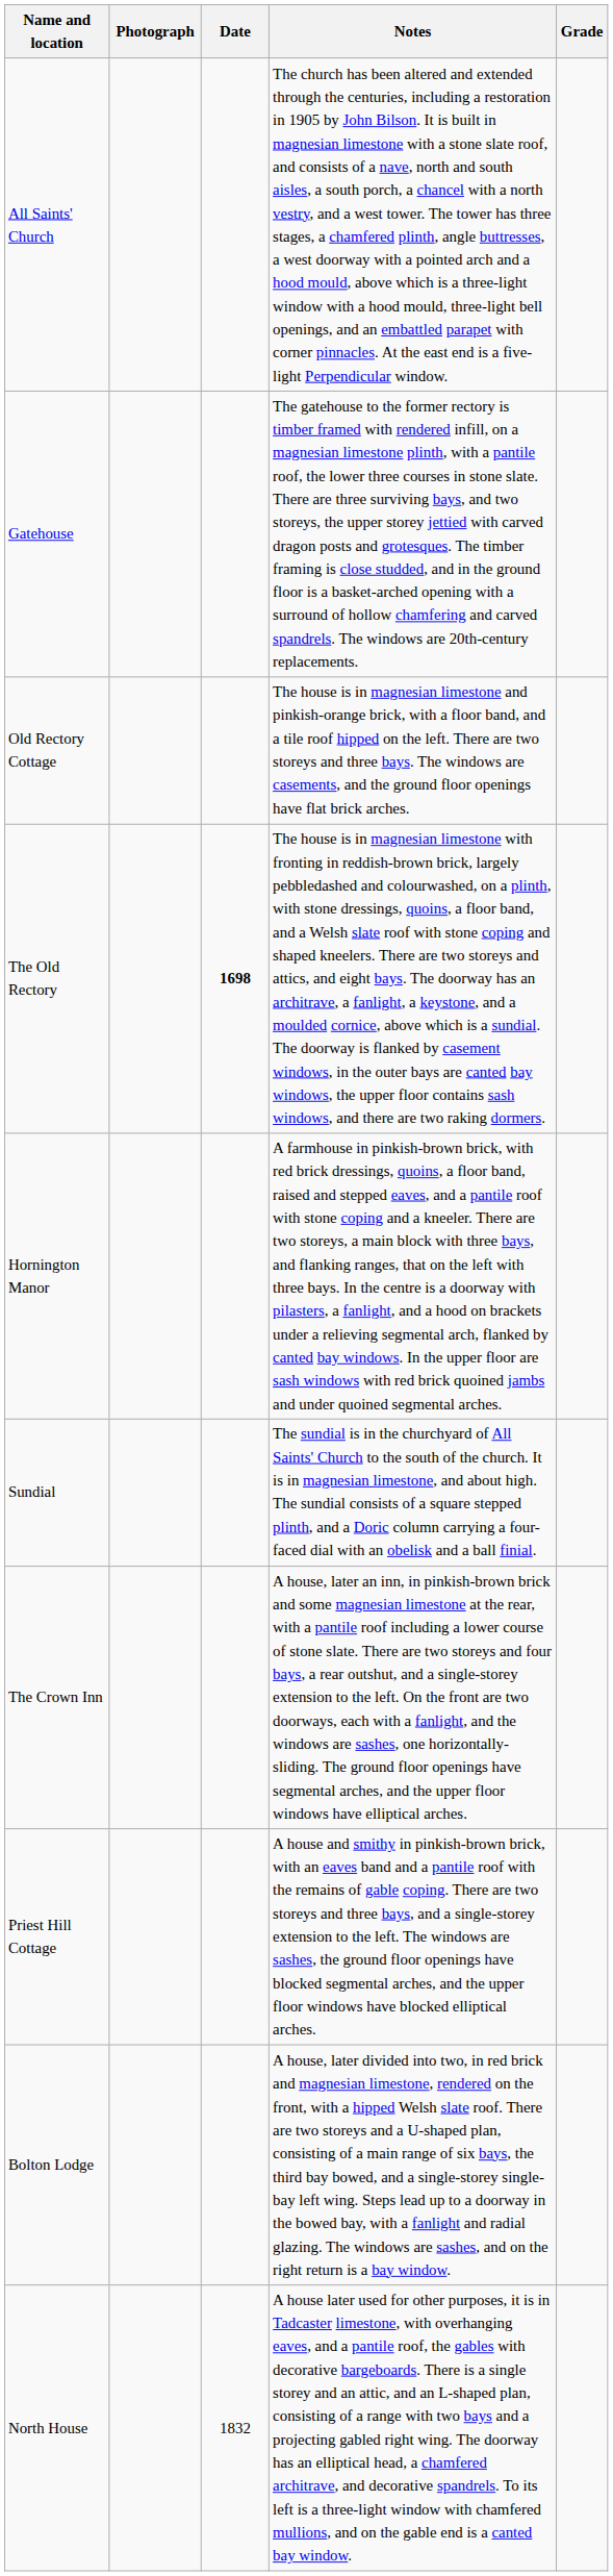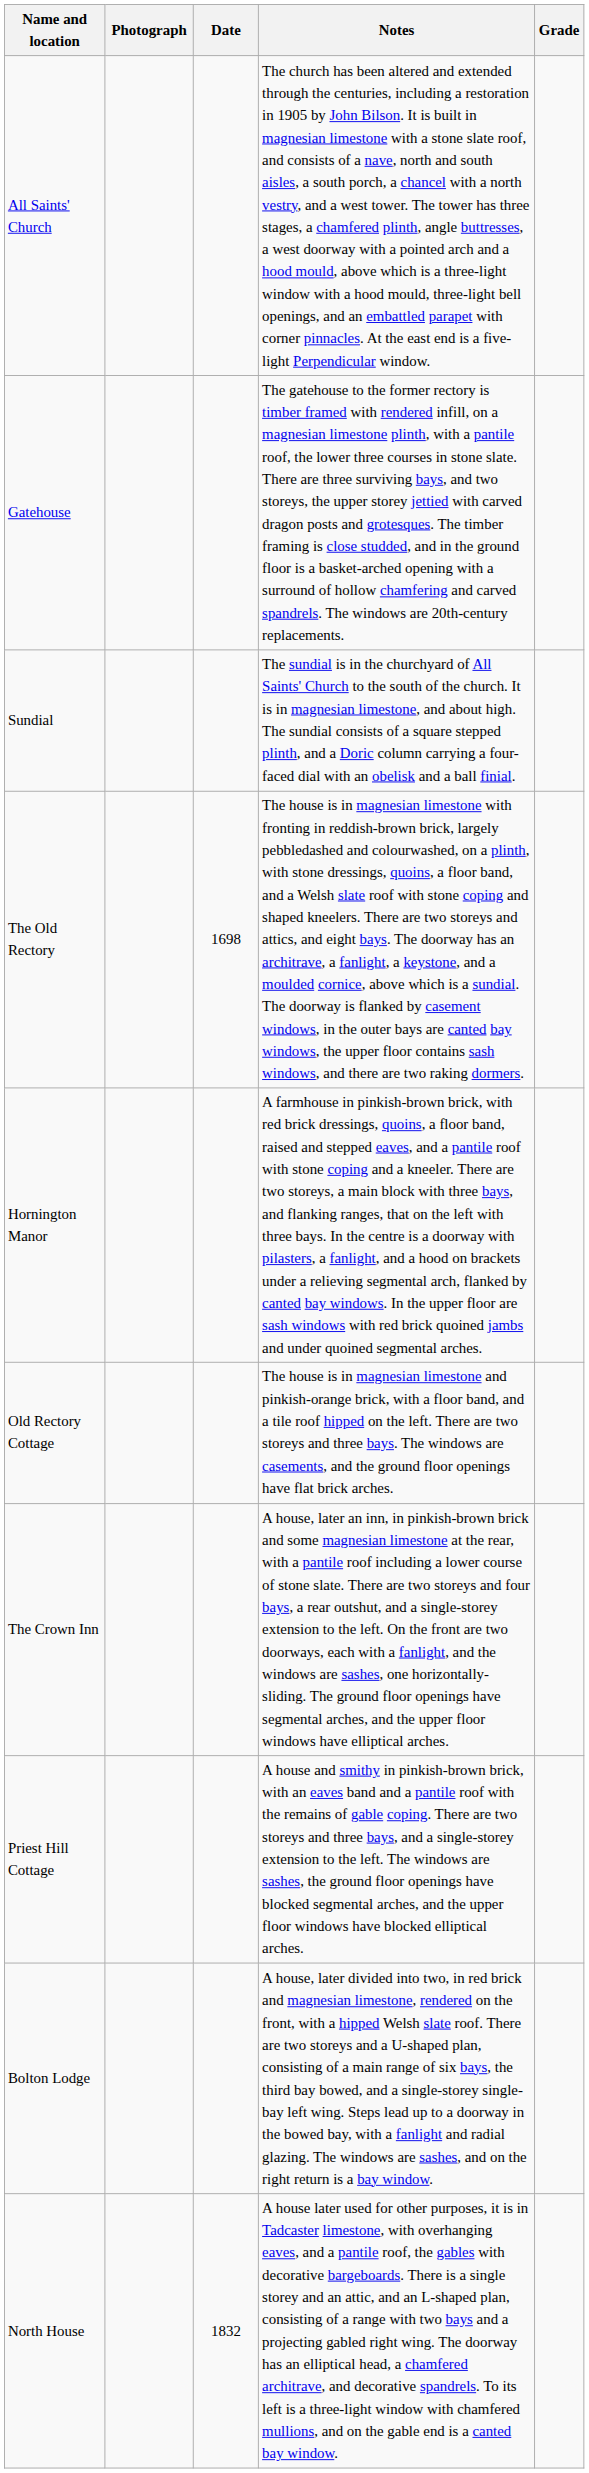 <table class="wikitable sortable plainrowheaders" style="width:100%; border:0px; text-align:left; line-height:150%">
 <tr>
 <th scope="col"  style="width:150px">Name and location</th>
 <th scope="col"  style="width:100px" class="unsortable">Photograph</th>
 <th scope="col"  style="width:120px">Date</th>
 <th scope="col"  style="width:650px" class="unsortable">Notes</th>
 <th scope="col"  style="width:50px">Grade</th>
 </tr>
 <tr>
 <td><a href='#'>All Saints' Church</a><br><small></small></td>
 <td></td>
 <td align="center"></td>
 <td>The church has been altered and extended through the centuries, including a restoration in 1905 by <a href='#'>John Bilson</a>.  It is built in <a href='#'>magnesian limestone</a> with a stone slate roof, and consists of a <a href='#'>nave</a>, north and south <a href='#'>aisles</a>, a south porch, a <a href='#'>chancel</a> with a north <a href='#'>vestry</a>, and a west tower.  The tower has three stages, a <a href='#'>chamfered</a> <a href='#'>plinth</a>, angle <a href='#'>buttresses</a>, a west doorway with a pointed arch and a <a href='#'>hood mould</a>, above which is a three-light window with a hood mould, three-light bell openings, and an <a href='#'>embattled</a> <a href='#'>parapet</a> with corner <a href='#'>pinnacles</a>.  At the east end is a five-light <a href='#'>Perpendicular</a> window.</td>
 <td align="center" ></td>
 </tr>
 <tr>
 <td><a href='#'>Gatehouse</a><br><small></small></td>
 <td></td>
 <td align="center"></td>
 <td>The gatehouse to the former rectory is <a href='#'>timber framed</a> with <a href='#'>rendered</a> infill, on a <a href='#'>magnesian limestone</a> <a href='#'>plinth</a>, with a <a href='#'>pantile</a> roof, the lower three courses in stone slate.  There are three surviving <a href='#'>bays</a>, and two storeys, the upper storey <a href='#'>jettied</a> with carved dragon posts and <a href='#'>grotesques</a>.  The timber framing is <a href='#'>close studded</a>, and in the ground floor is a basket-arched opening with a surround of hollow <a href='#'>chamfering</a> and carved <a href='#'>spandrels</a>.  The windows are 20th-century replacements.</td>
 <td align="center" ></td>
 </tr>
 <tr>
-<td>Old Rectory Cottage<br><small></small></td>
+<td>Sundial<br><small></small></td>
 <td></td>
 <td align="center"></td>
-<td>The house is in <a href='#'>magnesian limestone</a> and pinkish-orange brick, with a floor band, and a tile roof <a href='#'>hipped</a> on the left.  There are two storeys and three <a href='#'>bays</a>.  The windows are <a href='#'>casements</a>, and the ground floor openings have flat brick arches.</td>
+<td>The <a href='#'>sundial</a> is in the churchyard of <a href='#'>All Saints' Church</a> to the south of the church.  It is in <a href='#'>magnesian limestone</a>, and about  high.  The sundial consists of a square stepped <a href='#'>plinth</a>, and a <a href='#'>Doric</a> column carrying a four-faced dial with an <a href='#'>obelisk</a> and a ball <a href='#'>finial</a>.</td>
 <td align="center" ></td>
 </tr>
 <tr>
 <td>The Old Rectory<br><small></small></td>
 <td></td>
-<td align="center"><strong>1698</strong></td>
+<td align="center">1698</td>
 <td>The house is in <a href='#'>magnesian limestone</a> with fronting in reddish-brown brick, largely pebbledashed and colourwashed, on a <a href='#'>plinth</a>, with stone dressings, <a href='#'>quoins</a>, a floor band, and a Welsh <a href='#'>slate</a> roof with stone <a href='#'>coping</a> and shaped kneelers. There are two storeys and attics, and eight <a href='#'>bays</a>.  The doorway has an <a href='#'>architrave</a>, a <a href='#'>fanlight</a>, a <a href='#'>keystone</a>, and a <a href='#'>moulded</a> <a href='#'>cornice</a>, above which is a <a href='#'>sundial</a>.  The doorway is flanked by <a href='#'>casement windows</a>, in the outer bays are <a href='#'>canted</a> <a href='#'>bay windows</a>, the upper floor contains <a href='#'>sash windows</a>, and there are two raking <a href='#'>dormers</a>.</td>
 <td align="center" ></td>
 </tr>
 <tr>
 <td>Hornington Manor<br><small></small></td>
 <td></td>
 <td align="center"></td>
 <td>A farmhouse in pinkish-brown brick, with red brick dressings, <a href='#'>quoins</a>, a floor band, raised and stepped <a href='#'>eaves</a>, and a <a href='#'>pantile</a> roof with stone <a href='#'>coping</a> and a kneeler.  There are two storeys, a main block with three <a href='#'>bays</a>, and flanking ranges, that on the left with three bays.  In the centre is a doorway with <a href='#'>pilasters</a>, a <a href='#'>fanlight</a>, and a hood on brackets under a relieving segmental arch, flanked by <a href='#'>canted</a> <a href='#'>bay windows</a>.  In the upper floor are <a href='#'>sash windows</a> with red brick quoined <a href='#'>jambs</a> and under quoined segmental arches.</td>
 <td align="center" ></td>
 </tr>
 <tr>
-<td>Sundial<br><small></small></td>
+<td>Old Rectory Cottage<br><small></small></td>
 <td></td>
 <td align="center"></td>
-<td>The <a href='#'>sundial</a> is in the churchyard of <a href='#'>All Saints' Church</a> to the south of the church.  It is in <a href='#'>magnesian limestone</a>, and about  high.  The sundial consists of a square stepped <a href='#'>plinth</a>, and a <a href='#'>Doric</a> column carrying a four-faced dial with an <a href='#'>obelisk</a> and a ball <a href='#'>finial</a>.</td>
+<td>The house is in <a href='#'>magnesian limestone</a> and pinkish-orange brick, with a floor band, and a tile roof <a href='#'>hipped</a> on the left.  There are two storeys and three <a href='#'>bays</a>.  The windows are <a href='#'>casements</a>, and the ground floor openings have flat brick arches.</td>
 <td align="center" ></td>
 </tr>
 <tr>
 <td>The Crown Inn<br><small></small></td>
 <td></td>
 <td align="center"></td>
 <td>A house, later an inn, in pinkish-brown brick and some <a href='#'>magnesian limestone</a> at the rear, with a <a href='#'>pantile</a> roof including a lower course of stone slate.  There are two storeys and four <a href='#'>bays</a>, a rear outshut, and a single-storey extension to the left.  On the front are two doorways, each with a <a href='#'>fanlight</a>, and the windows are <a href='#'>sashes</a>, one horizontally-sliding.  The ground floor openings have segmental arches, and the upper floor windows have elliptical arches.</td>
 <td align="center" ></td>
 </tr>
 <tr>
 <td>Priest Hill Cottage<br><small></small></td>
 <td></td>
 <td align="center"></td>
 <td>A house and <a href='#'>smithy</a> in pinkish-brown brick, with an <a href='#'>eaves</a> band and a <a href='#'>pantile</a> roof with the remains of <a href='#'>gable</a> <a href='#'>coping</a>.  There are two storeys and three <a href='#'>bays</a>, and a single-storey extension to the left.  The windows are <a href='#'>sashes</a>, the ground floor openings have blocked segmental arches, and the upper floor windows have blocked elliptical arches.</td>
 <td align="center" ></td>
 </tr>
 <tr>
 <td>Bolton Lodge<br><small></small></td>
 <td></td>
 <td align="center"></td>
 <td>A house, later divided into two, in red brick and <a href='#'>magnesian limestone</a>, <a href='#'>rendered</a> on the front, with a <a href='#'>hipped</a> Welsh <a href='#'>slate</a> roof.  There are two storeys and a U-shaped plan, consisting of a main range of six <a href='#'>bays</a>, the third bay bowed, and a single-storey single-bay left wing.  Steps lead up to a doorway in the bowed bay, with a <a href='#'>fanlight</a> and radial glazing.  The windows are <a href='#'>sashes</a>, and on the right return is a <a href='#'>bay window</a>.</td>
 <td align="center" ></td>
 </tr>
 <tr>
 <td>North House<br><small></small></td>
 <td></td>
 <td align="center">1832</td>
 <td>A house later used for other purposes, it is in <a href='#'>Tadcaster</a> <a href='#'>limestone</a>, with overhanging <a href='#'>eaves</a>, and a <a href='#'>pantile</a> roof, the <a href='#'>gables</a> with decorative <a href='#'>bargeboards</a>.  There is a single storey and an attic, and an L-shaped plan, consisting of a range with two <a href='#'>bays</a> and a projecting gabled right wing.  The doorway has an elliptical head, a <a href='#'>chamfered</a> <a href='#'>architrave</a>, and decorative <a href='#'>spandrels</a>.  To its left is a three-light window with chamfered <a href='#'>mullions</a>, and on the gable end is a <a href='#'>canted</a> <a href='#'>bay window</a>.</td>
 <td align="center" ></td>
 </tr>
 <tr>
 </tr>
 </table>
